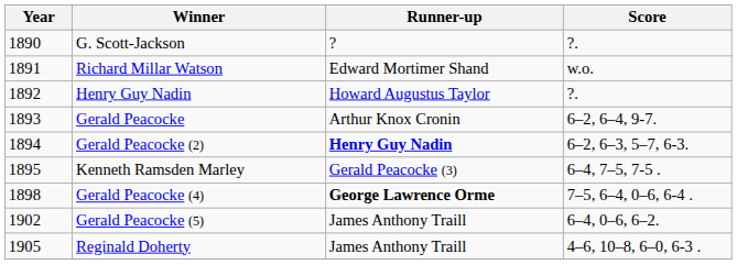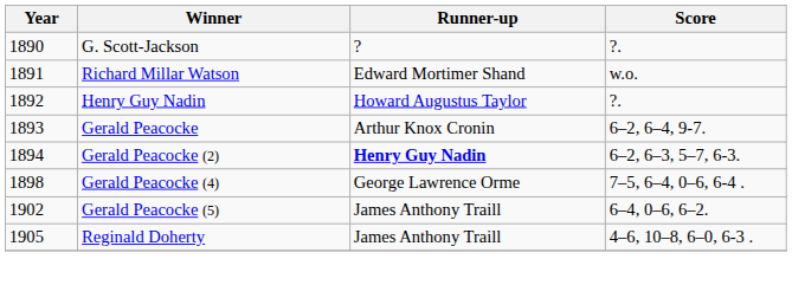 <table class="wikitable">
 <tr>
 <th style="width:60px;">Year</th>
 <th style="width:245px;">Winner</th>
 <th style="width:230px;">Runner-up</th>
 <th style="width:160px;">Score</th>
 </tr>
 <tr>
 <td>1890</td>
 <td> G. Scott-Jackson</td>
 <td>?</td>
 <td>?.</td>
 </tr>
 <tr>
 <td>1891</td>
 <td> <a href='#'>Richard Millar Watson</a></td>
 <td> Edward Mortimer Shand</td>
 <td>w.o.</td>
 </tr>
 <tr>
 <td>1892</td>
 <td> <a href='#'>Henry Guy Nadin</a></td>
 <td> <a href='#'>Howard Augustus Taylor</a></td>
 <td>?.</td>
 </tr>
 <tr>
 <td>1893</td>
 <td> <a href='#'>Gerald Peacocke</a></td>
 <td> Arthur Knox Cronin</td>
 <td>6–2, 6–4, 9-7.</td>
 </tr>
 <tr>
 <td>1894</td>
 <td> <a href='#'>Gerald Peacocke</a> <small>(2)</small></td>
 <td><strong> <a href='#'>Henry Guy Nadin</a></strong></td>
 <td>6–2, 6–3, 5–7, 6-3.</td>
 </tr>
 <tr>
-<td>1895</td>
-<td> Kenneth Ramsden Marley</td>
-<td> <a href='#'>Gerald Peacocke</a> <small>(3)</small></td>
-<td>6–4, 7–5, 7-5 .</td>
-</tr>
-<tr>
 <td>1898</td>
 <td> <a href='#'>Gerald Peacocke</a> <small>(4)</small></td>
-<td><strong> George Lawrence Orme</strong></td>
+<td> George Lawrence Orme</td>
 <td>7–5, 6–4, 0–6, 6-4 .</td>
 </tr>
 <tr>
 <td>1902</td>
 <td> <a href='#'>Gerald Peacocke</a> <small>(5)</small></td>
 <td> James Anthony Traill</td>
 <td>6–4, 0–6, 6–2.</td>
 </tr>
 <tr>
 <td>1905</td>
 <td> <a href='#'>Reginald Doherty</a></td>
 <td> James Anthony Traill</td>
 <td>4–6, 10–8, 6–0, 6-3 .</td>
 </tr>
 <tr>
 </tr>
 </table>
